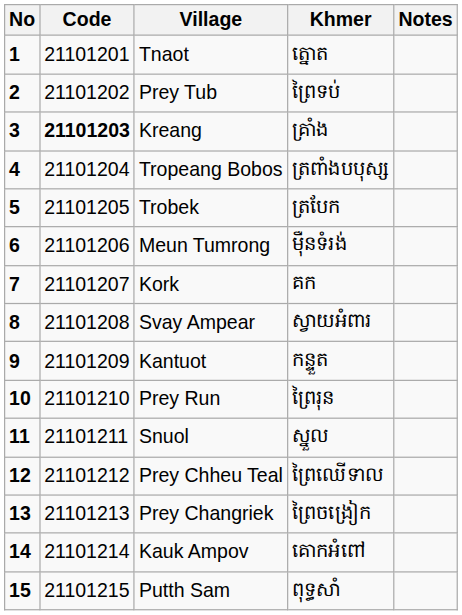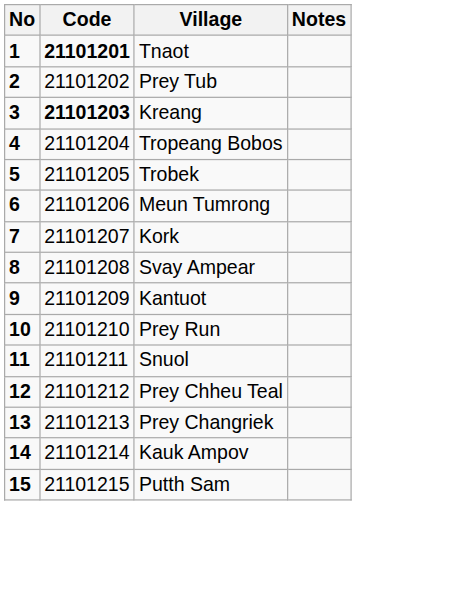 <table class="wikitable">
 <tr>
 <th>No</th>
 <th>Code</th>
 <th>Village</th>
-<th>Khmer</th>
 <th>Notes</th>
 </tr>
 <tr>
 <td><strong>1</strong></td>
-<td>21101201</td>
+<td><strong>21101201</strong></td>
 <td>Tnaot</td>
-<td>ត្នោត</td>
 <td></td>
 </tr>
 <tr>
 <td><strong>2</strong></td>
 <td>21101202</td>
 <td>Prey Tub</td>
-<td>ព្រៃទប់</td>
 <td></td>
 </tr>
 <tr>
 <td><strong>3</strong></td>
 <td><strong>21101203</strong></td>
 <td>Kreang</td>
-<td>គ្រាំង</td>
 <td></td>
 </tr>
 <tr>
 <td><strong>4</strong></td>
 <td>21101204</td>
 <td>Tropeang Bobos</td>
-<td>ត្រពាំងបបុស្ស</td>
 <td></td>
 </tr>
 <tr>
 <td><strong>5</strong></td>
 <td>21101205</td>
 <td>Trobek</td>
-<td>ត្របែក</td>
 <td></td>
 </tr>
 <tr>
 <td><strong>6</strong></td>
 <td>21101206</td>
 <td>Meun Tumrong</td>
-<td>ម៉ឺនទំរង់</td>
 <td></td>
 </tr>
 <tr>
 <td><strong>7</strong></td>
 <td>21101207</td>
 <td>Kork</td>
-<td>គក</td>
 <td></td>
 </tr>
 <tr>
 <td><strong>8</strong></td>
 <td>21101208</td>
 <td>Svay Ampear</td>
-<td>ស្វាយអំពារ</td>
 <td></td>
 </tr>
 <tr>
 <td><strong>9</strong></td>
 <td>21101209</td>
 <td>Kantuot</td>
-<td>កន្ទួត</td>
 <td></td>
 </tr>
 <tr>
 <td><strong>10</strong></td>
 <td>21101210</td>
 <td>Prey Run</td>
-<td>ព្រៃរុន</td>
 <td></td>
 </tr>
 <tr>
 <td><strong>11</strong></td>
 <td>21101211</td>
 <td>Snuol</td>
-<td>ស្នួល</td>
 <td></td>
 </tr>
 <tr>
 <td><strong>12</strong></td>
 <td>21101212</td>
 <td>Prey Chheu Teal</td>
-<td>ព្រៃឈើទាល</td>
 <td></td>
 </tr>
 <tr>
 <td><strong>13</strong></td>
 <td>21101213</td>
 <td>Prey Changriek</td>
-<td>ព្រៃចង្រៀក</td>
 <td></td>
 </tr>
 <tr>
 <td><strong>14</strong></td>
 <td>21101214</td>
 <td>Kauk Ampov</td>
-<td>គោកអំពៅ</td>
 <td></td>
 </tr>
 <tr>
 <td><strong>15</strong></td>
 <td>21101215</td>
 <td>Putth Sam</td>
-<td>ពុទ្ធសាំ</td>
 <td></td>
 </tr>
 </table>
